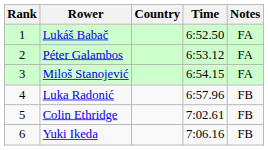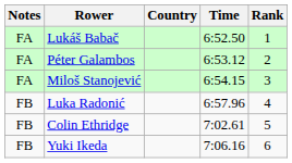 <table class="wikitable" style="text-align:center">
 <tr>
-<th>Rank</th>
+<th>Notes</th>
 <th>Rower</th>
 <th>Country</th>
 <th>Time</th>
-<th>Notes</th>
+<th>Rank</th>
 </tr>
 <tr bgcolor=ccffcc>
-<td>1</td>
+<td>FA</td>
 <td align="left"><a href='#'>Lukáš Babač</a></td>
 <td align="left"></td>
 <td>6:52.50</td>
-<td>FA</td>
+<td>1</td>
 </tr>
 <tr bgcolor=ccffcc>
-<td>2</td>
+<td>FA</td>
 <td align="left"><a href='#'>Péter Galambos</a></td>
 <td align="left"></td>
 <td>6:53.12</td>
-<td>FA</td>
+<td>2</td>
 </tr>
 <tr bgcolor=ccffcc>
-<td>3</td>
+<td>FA</td>
 <td align="left"><a href='#'>Miloš Stanojević</a></td>
 <td align="left"></td>
 <td>6:54.15</td>
-<td>FA</td>
+<td>3</td>
 </tr>
 <tr>
-<td>4</td>
+<td>FB</td>
 <td align="left"><a href='#'>Luka Radonić</a></td>
 <td align="left"></td>
 <td>6:57.96</td>
-<td>FB</td>
+<td>4</td>
 </tr>
 <tr>
-<td>5</td>
+<td>FB</td>
 <td align="left"><a href='#'>Colin Ethridge</a></td>
 <td align="left"></td>
 <td>7:02.61</td>
-<td>FB</td>
+<td>5</td>
 </tr>
 <tr>
-<td>6</td>
+<td>FB</td>
 <td align="left"><a href='#'>Yuki Ikeda</a></td>
 <td align="left"></td>
 <td>7:06.16</td>
-<td>FB</td>
+<td>6</td>
 </tr>
 </table>
